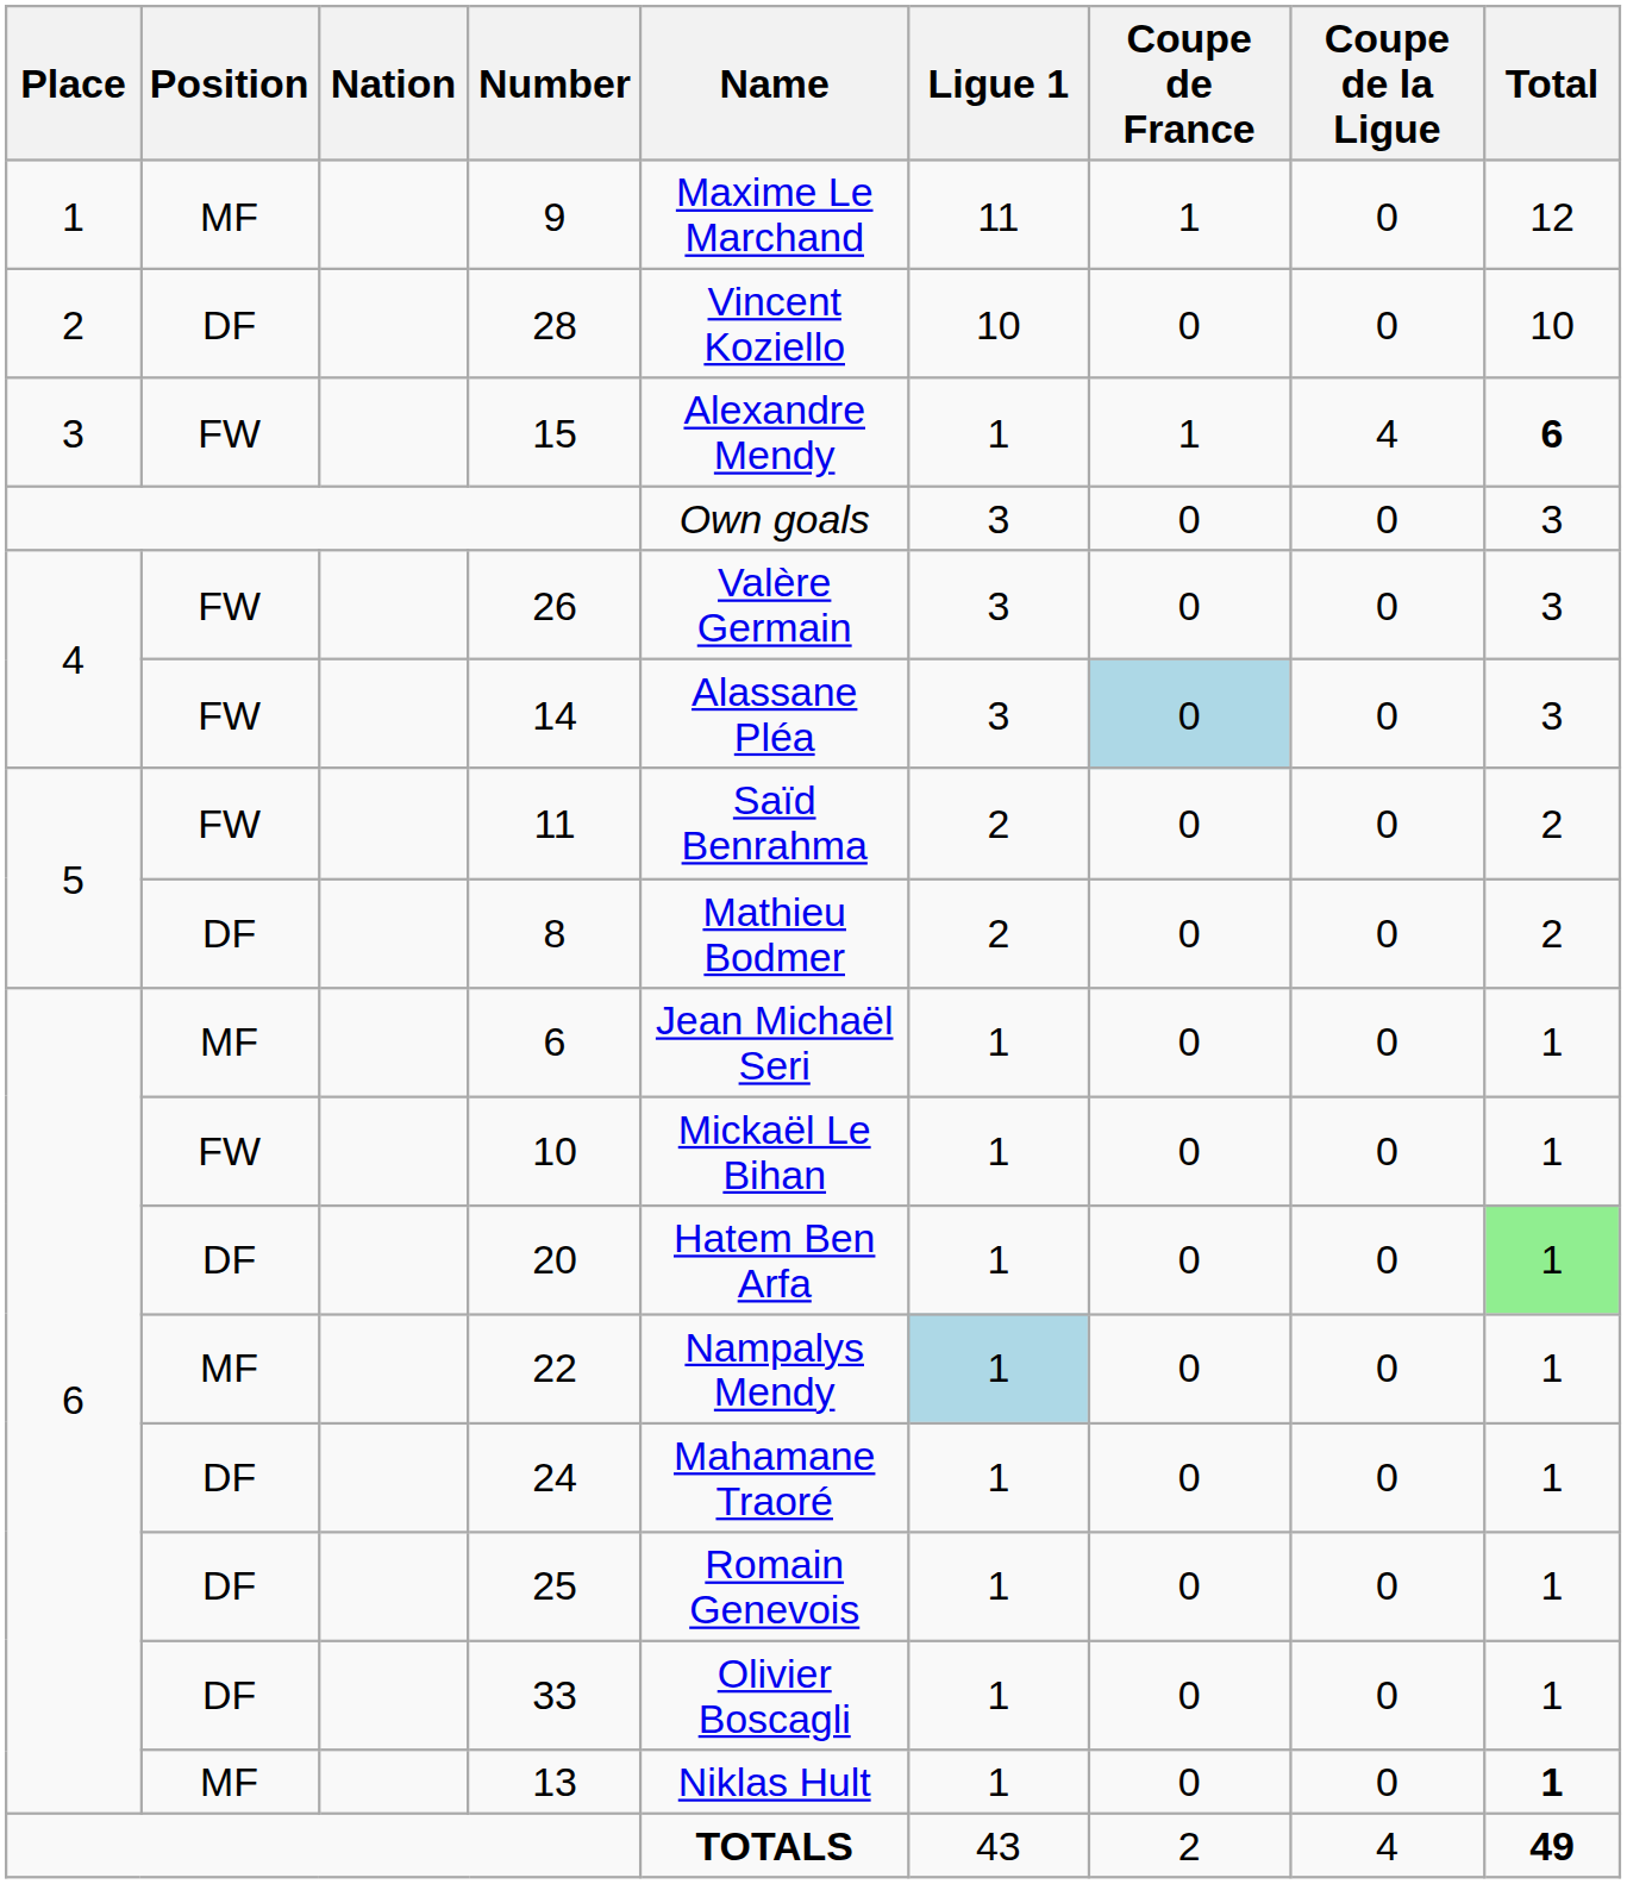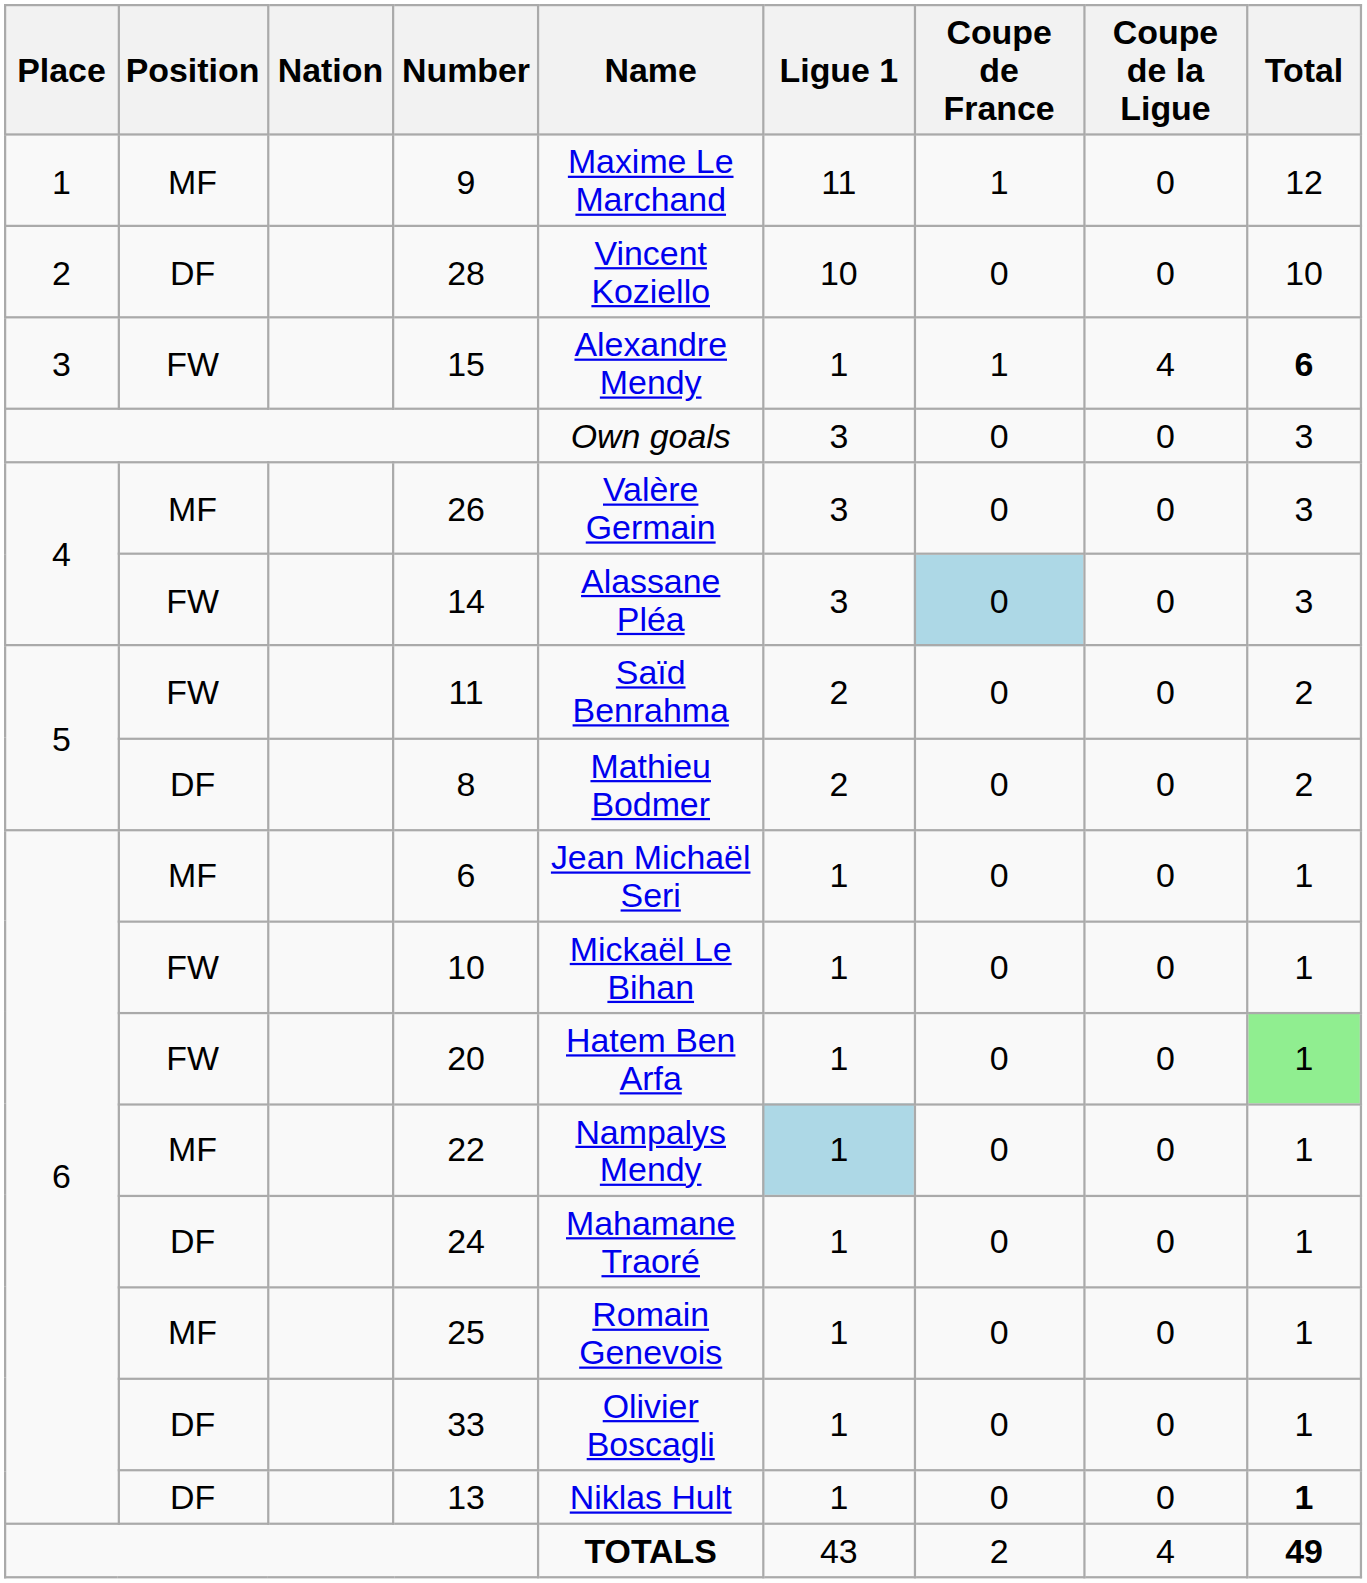 <table class="wikitable" style="font-size: 95%; text-align: center;">
 <tr>
 <th width=60>Place</th>
 <th width=60>Position</th>
 <th width=60>Nation</th>
 <th width=60>Number</th>
 <th width=170>Name</th>
 <th width=150>Ligue 1</th>
 <th width=150>Coupe de France</th>
 <th width=150>Coupe de la Ligue</th>
 <th width=80><strong>Total</strong></th>
 </tr>
 <tr>
 <td>1</td>
 <td>MF</td>
 <td></td>
 <td>9</td>
 <td><a href='#'>Maxime Le Marchand</a></td>
 <td>11</td>
 <td>1</td>
 <td>0</td>
 <td>12</td>
 </tr>
 <tr>
 <td>2</td>
 <td>DF</td>
 <td></td>
 <td>28</td>
 <td><a href='#'>Vincent Koziello</a></td>
 <td>10</td>
 <td>0</td>
 <td>0</td>
 <td>10</td>
 </tr>
 <tr>
 <td>3</td>
 <td>FW</td>
 <td></td>
 <td>15</td>
 <td><a href='#'>Alexandre Mendy</a></td>
 <td>1</td>
 <td>1</td>
 <td>4</td>
 <td><strong>6</strong></td>
 </tr>
 <tr>
 <td colspan="4"></td>
 <td><em>Own goals</em></td>
 <td>3</td>
 <td>0</td>
 <td>0</td>
 <td>3</td>
 </tr>
 <tr>
 <td rowspan="2">4</td>
-<td>FW</td>
+<td>MF</td>
 <td></td>
 <td>26</td>
 <td><a href='#'>Valère Germain</a></td>
 <td>3</td>
 <td>0</td>
 <td>0</td>
 <td>3</td>
 </tr>
 <tr>
 <td>FW</td>
 <td></td>
 <td>14</td>
 <td><a href='#'>Alassane Pléa</a></td>
 <td>3</td>
 <td style="background: lightblue;">0</td>
 <td>0</td>
 <td>3</td>
 </tr>
 <tr>
 <td rowspan="2">5</td>
 <td>FW</td>
 <td></td>
 <td>11</td>
 <td><a href='#'>Saïd Benrahma</a></td>
 <td>2</td>
 <td>0</td>
 <td>0</td>
 <td>2</td>
 </tr>
 <tr>
 <td>DF</td>
 <td></td>
 <td>8</td>
 <td><a href='#'>Mathieu Bodmer</a></td>
 <td>2</td>
 <td>0</td>
 <td>0</td>
 <td>2</td>
 </tr>
 <tr>
 <td rowspan="8">6</td>
 <td>MF</td>
 <td></td>
 <td>6</td>
 <td><a href='#'>Jean Michaël Seri</a></td>
 <td>1</td>
 <td>0</td>
 <td>0</td>
 <td>1</td>
 </tr>
 <tr>
 <td>FW</td>
 <td></td>
 <td>10</td>
 <td><a href='#'>Mickaël Le Bihan</a></td>
 <td>1</td>
 <td>0</td>
 <td>0</td>
 <td>1</td>
 </tr>
 <tr>
-<td>DF</td>
+<td>FW</td>
 <td></td>
 <td>20</td>
 <td><a href='#'>Hatem Ben Arfa</a></td>
 <td>1</td>
 <td>0</td>
 <td>0</td>
 <td style="background: lightgreen;">1</td>
 </tr>
 <tr>
 <td>MF</td>
 <td></td>
 <td>22</td>
 <td><a href='#'>Nampalys Mendy</a></td>
 <td style="background: lightblue;">1</td>
 <td>0</td>
 <td>0</td>
 <td>1</td>
 </tr>
 <tr>
 <td>DF</td>
 <td></td>
 <td>24</td>
 <td><a href='#'>Mahamane Traoré</a></td>
 <td>1</td>
 <td>0</td>
 <td>0</td>
 <td>1</td>
 </tr>
 <tr>
-<td>DF</td>
+<td>MF</td>
 <td></td>
 <td>25</td>
 <td><a href='#'>Romain Genevois</a></td>
 <td>1</td>
 <td>0</td>
 <td>0</td>
 <td>1</td>
 </tr>
 <tr>
 <td>DF</td>
 <td></td>
 <td>33</td>
 <td><a href='#'>Olivier Boscagli</a></td>
 <td>1</td>
 <td>0</td>
 <td>0</td>
 <td>1</td>
 </tr>
 <tr>
-<td>MF</td>
+<td>DF</td>
 <td></td>
 <td>13</td>
 <td><a href='#'>Niklas Hult</a></td>
 <td>1</td>
 <td>0</td>
 <td>0</td>
 <td><strong>1</strong></td>
 </tr>
 <tr>
 <td colspan="4"></td>
 <td><strong>TOTALS</strong></td>
 <td>43</td>
 <td>2</td>
 <td>4</td>
 <td><strong>49</strong></td>
 </tr>
 </table>
